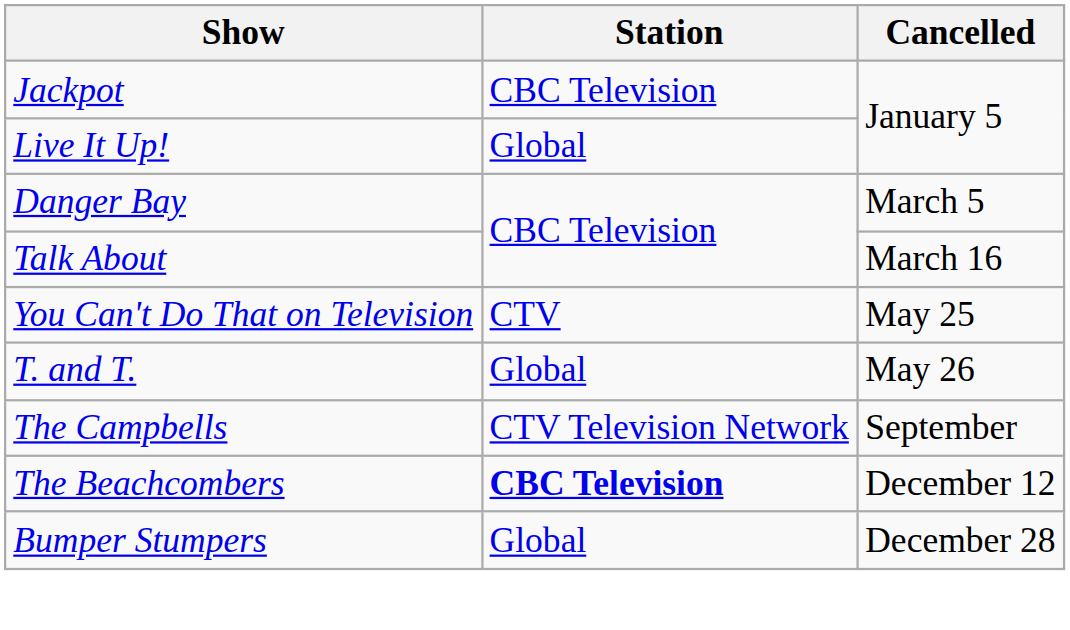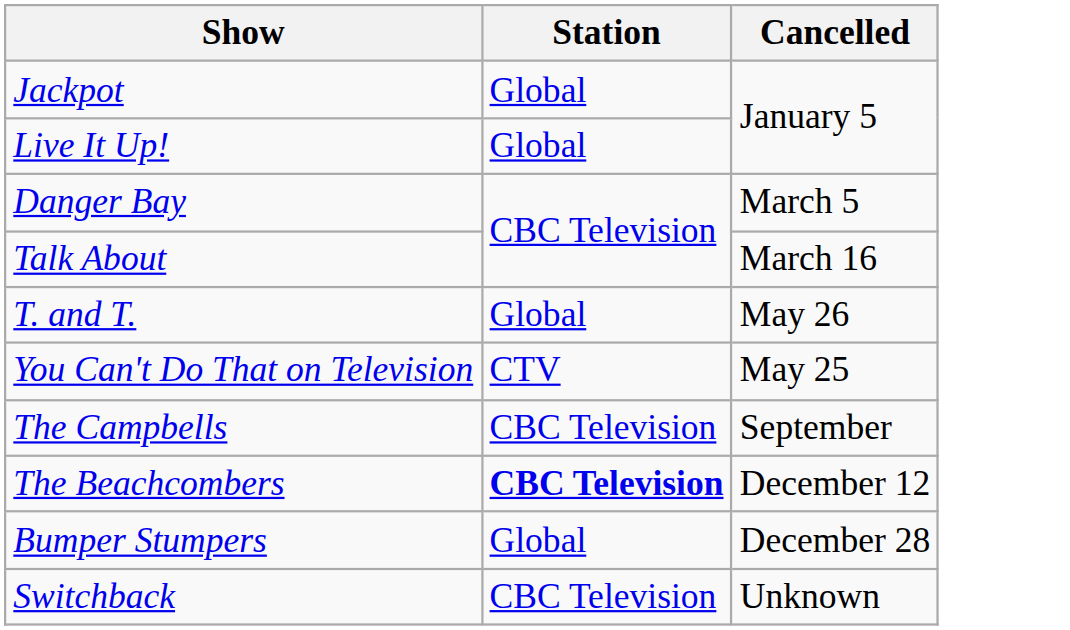 <table class="wikitable">
 <tr>
 <th>Show</th>
 <th>Station</th>
 <th>Cancelled</th>
 </tr>
 <tr>
 <td><em><a href='#'>Jackpot</a></em></td>
-<td><a href='#'>CBC Television</a></td>
+<td><a href='#'>Global</a></td>
 <td rowspan="2">January 5</td>
 </tr>
 <tr>
 <td><em><a href='#'>Live It Up!</a></em></td>
 <td><a href='#'>Global</a></td>
 </tr>
 <tr>
 <td><em><a href='#'>Danger Bay</a></em></td>
 <td rowspan="2"><a href='#'>CBC Television</a></td>
 <td>March 5</td>
 </tr>
 <tr>
 <td><em><a href='#'>Talk About</a></em></td>
 <td>March 16</td>
 </tr>
 <tr>
+<td><em><a href='#'>T. and T.</a></em></td>
+<td><a href='#'>Global</a></td>
+<td>May 26</td>
+</tr>
+<tr>
 <td><em><a href='#'>You Can't Do That on Television</a></em></td>
 <td><a href='#'>CTV</a></td>
 <td>May 25</td>
 </tr>
 <tr>
-<td><em><a href='#'>T. and T.</a></em></td>
-<td><a href='#'>Global</a></td>
-<td>May 26</td>
-</tr>
-<tr>
 <td><em><a href='#'>The Campbells</a></em></td>
-<td><a href='#'>CTV Television Network</a></td>
+<td><a href='#'>CBC Television</a></td>
 <td>September</td>
 </tr>
 <tr>
 <td><em><a href='#'>The Beachcombers</a></em></td>
 <td><strong><a href='#'>CBC Television</a></strong></td>
 <td>December 12</td>
 </tr>
 <tr>
 <td><em><a href='#'>Bumper Stumpers</a></em></td>
 <td><a href='#'>Global</a></td>
 <td>December 28</td>
 </tr>
+<tr>
+<td><em><a href='#'>Switchback</a></em></td>
+<td><a href='#'>CBC Television</a></td>
+<td>Unknown</td>
+</tr>
 </table>
